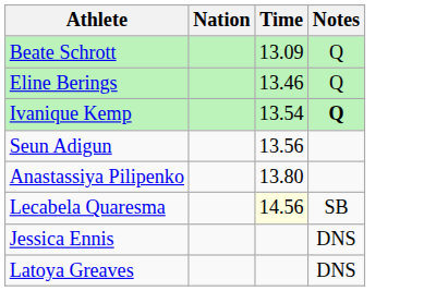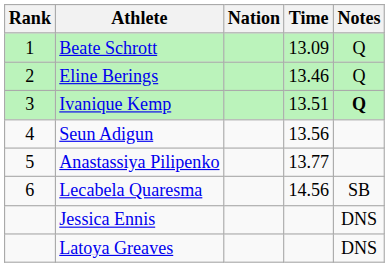 <table class="wikitable sortable" style="text-align:center">
 <tr>
+<th>Rank</th>
 <th>Athlete</th>
 <th>Nation</th>
 <th>Time</th>
 <th>Notes</th>
 </tr>
 <tr bgcolor=bbf3bb>
+<td>1</td>
 <td align=left><a href='#'>Beate Schrott</a></td>
 <td align=left></td>
 <td>13.09</td>
 <td>Q</td>
 </tr>
 <tr bgcolor=bbf3bb>
+<td>2</td>
 <td align=left><a href='#'>Eline Berings</a></td>
 <td align=left></td>
 <td>13.46</td>
 <td>Q</td>
 </tr>
 <tr bgcolor=bbf3bb>
+<td>3</td>
 <td align=left><a href='#'>Ivanique Kemp</a></td>
 <td align=left></td>
-<td>13.54</td>
+<td>13.51</td>
 <td><strong>Q</strong></td>
 </tr>
 <tr>
+<td>4</td>
 <td align=left><a href='#'>Seun Adigun</a></td>
 <td align=left></td>
 <td>13.56</td>
 <td></td>
 </tr>
 <tr>
+<td>5</td>
 <td align=left><a href='#'>Anastassiya Pilipenko</a></td>
 <td align=left></td>
-<td>13.80</td>
+<td>13.77</td>
 <td></td>
 </tr>
 <tr>
+<td>6</td>
 <td align=left><a href='#'>Lecabela Quaresma</a></td>
 <td align=left></td>
-<td style="background: lightyellow;">14.56</td>
+<td>14.56</td>
 <td>SB</td>
 </tr>
 <tr>
+<td></td>
 <td align=left><a href='#'>Jessica Ennis</a></td>
 <td align=left></td>
 <td></td>
 <td>DNS</td>
 </tr>
 <tr>
+<td></td>
 <td align=left><a href='#'>Latoya Greaves</a></td>
 <td align=left></td>
 <td></td>
 <td>DNS</td>
 </tr>
 </table>
